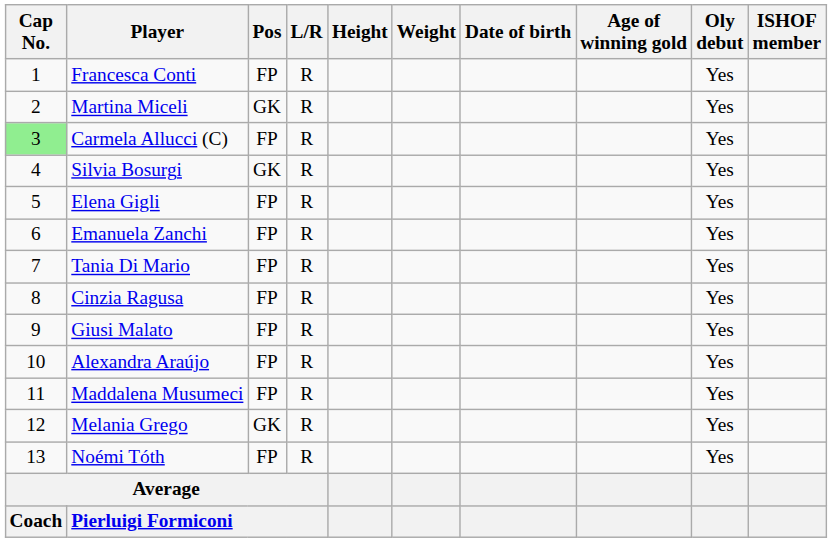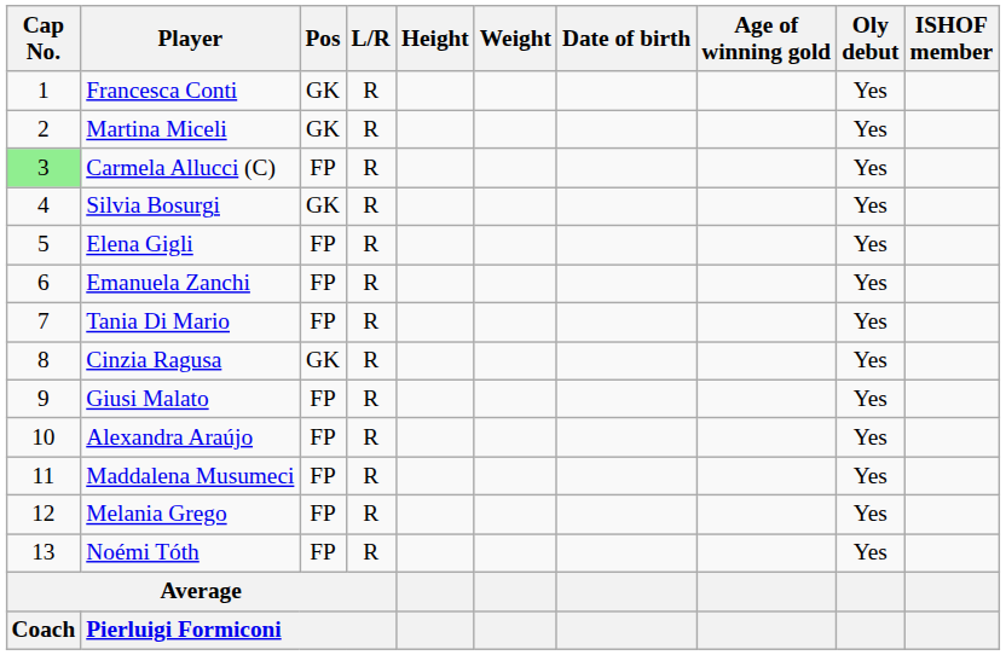 <table class="wikitable sortable" style="text-align: center; font-size: 85%; margin-left: 1em;">
 <tr>
 <th>Cap<br>No.</th>
 <th>Player</th>
 <th>Pos</th>
 <th>L/R</th>
 <th>Height</th>
 <th>Weight</th>
 <th>Date of birth</th>
 <th>Age of<br>winning gold</th>
 <th>Oly<br>debut</th>
 <th>ISHOF<br>member</th>
 </tr>
 <tr>
 <td>1</td>
 <td style="text-align: left;" data-sort-value="Conti, Francesca"><a href='#'>Francesca Conti</a></td>
-<td>FP</td>
+<td>GK</td>
 <td>R</td>
 <td style="text-align: left;"></td>
 <td style="text-align: right;"></td>
 <td style="text-align: right;"></td>
 <td style="text-align: left;"></td>
 <td>Yes</td>
 <td></td>
 </tr>
 <tr>
 <td>2</td>
 <td style="text-align: left;" data-sort-value="Miceli, Martina"><a href='#'>Martina Miceli</a></td>
 <td>GK</td>
 <td>R</td>
 <td style="text-align: left;"></td>
 <td style="text-align: right;"></td>
 <td style="text-align: right;"></td>
 <td style="text-align: left;"></td>
 <td>Yes</td>
 <td></td>
 </tr>
 <tr>
 <td style="background: lightgreen;">3</td>
 <td style="text-align: left;" data-sort-value="Allucci, Carmela"><a href='#'>Carmela Allucci</a> (C)</td>
 <td>FP</td>
 <td>R</td>
 <td style="text-align: left;"></td>
 <td style="text-align: right;"></td>
 <td style="text-align: right;"></td>
 <td style="text-align: left;"></td>
 <td>Yes</td>
 <td></td>
 </tr>
 <tr>
 <td>4</td>
 <td style="text-align: left;" data-sort-value="Bosurgi, Silvia"><a href='#'>Silvia Bosurgi</a></td>
 <td>GK</td>
 <td>R</td>
 <td style="text-align: left;"></td>
 <td style="text-align: right;"></td>
 <td style="text-align: right;"></td>
 <td style="text-align: left;"></td>
 <td>Yes</td>
 <td></td>
 </tr>
 <tr>
 <td>5</td>
 <td style="text-align: left;" data-sort-value="Gigli, Elena"><a href='#'>Elena Gigli</a></td>
 <td>FP</td>
 <td>R</td>
 <td style="text-align: left;"></td>
 <td style="text-align: right;"></td>
 <td style="text-align: right;"></td>
 <td style="text-align: left;"></td>
 <td>Yes</td>
 <td></td>
 </tr>
 <tr>
 <td>6</td>
 <td style="text-align: left;" data-sort-value="Zanchi, Emanuela"><a href='#'>Emanuela Zanchi</a></td>
 <td>FP</td>
 <td>R</td>
 <td style="text-align: left;"></td>
 <td style="text-align: right;"></td>
 <td style="text-align: right;"></td>
 <td style="text-align: left;"></td>
 <td>Yes</td>
 <td></td>
 </tr>
 <tr>
 <td>7</td>
 <td style="text-align: left;" data-sort-value="Di Mario, Tania"><a href='#'>Tania Di Mario</a></td>
 <td>FP</td>
 <td>R</td>
 <td style="text-align: left;"></td>
 <td style="text-align: right;"></td>
 <td style="text-align: right;"></td>
 <td style="text-align: left;"></td>
 <td>Yes</td>
 <td></td>
 </tr>
 <tr>
 <td>8</td>
 <td style="text-align: left;" data-sort-value="Ragusa, Cinzia"><a href='#'>Cinzia Ragusa</a></td>
-<td>FP</td>
+<td>GK</td>
 <td>R</td>
 <td style="text-align: left;"></td>
 <td style="text-align: right;"></td>
 <td style="text-align: right;"></td>
 <td style="text-align: left;"></td>
 <td>Yes</td>
 <td></td>
 </tr>
 <tr>
 <td>9</td>
 <td style="text-align: left;" data-sort-value="Malato, Giusi"><a href='#'>Giusi Malato</a></td>
 <td>FP</td>
 <td>R</td>
 <td style="text-align: left;"></td>
 <td style="text-align: right;"></td>
 <td style="text-align: right;"></td>
 <td style="text-align: left;"></td>
 <td>Yes</td>
 <td></td>
 </tr>
 <tr>
 <td>10</td>
 <td style="text-align: left;" data-sort-value="Araújo, Alexandra"><a href='#'>Alexandra Araújo</a></td>
 <td>FP</td>
 <td>R</td>
 <td style="text-align: left;"></td>
 <td style="text-align: right;"></td>
 <td style="text-align: right;"></td>
 <td style="text-align: left;"></td>
 <td>Yes</td>
 <td></td>
 </tr>
 <tr>
 <td>11</td>
 <td style="text-align: left;" data-sort-value="Musumeci, Maddalena"><a href='#'>Maddalena Musumeci</a></td>
 <td>FP</td>
 <td>R</td>
 <td style="text-align: left;"></td>
 <td style="text-align: right;"></td>
 <td style="text-align: right;"></td>
 <td style="text-align: left;"></td>
 <td>Yes</td>
 <td></td>
 </tr>
 <tr>
 <td>12</td>
 <td style="text-align: left;" data-sort-value="Grego, Melania"><a href='#'>Melania Grego</a></td>
-<td>GK</td>
+<td>FP</td>
 <td>R</td>
 <td style="text-align: left;"></td>
 <td style="text-align: right;"></td>
 <td style="text-align: right;"></td>
 <td style="text-align: left;"></td>
 <td>Yes</td>
 <td></td>
 </tr>
 <tr>
 <td>13</td>
 <td style="text-align: left;" data-sort-value="Tóth, Noémi"><a href='#'>Noémi Tóth</a></td>
 <td>FP</td>
 <td>R</td>
 <td style="text-align: left;"></td>
 <td style="text-align: right;"></td>
 <td style="text-align: right;"></td>
 <td style="text-align: left;"></td>
 <td>Yes</td>
 <td></td>
 </tr>
 <tr>
 <th colspan="4">Average</th>
 <th style="text-align: left;"></th>
 <th style="text-align: right;"></th>
 <th style="text-align: right;"></th>
 <th style="text-align: left;"></th>
 <th></th>
 <th></th>
 </tr>
 <tr>
 <th>Coach</th>
 <th colspan="3" style="text-align: left;"><a href='#'>Pierluigi Formiconi</a></th>
 <th></th>
 <th></th>
 <th style="text-align: right;"></th>
 <th style="text-align: left;"></th>
 <th></th>
 <th></th>
 </tr>
 </table>
